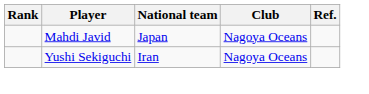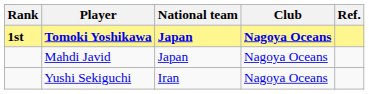 <table class="wikitable">
 <tr>
 <th>Rank</th>
 <th>Player</th>
 <th>National team</th>
 <th>Club</th>
 <th>Ref.</th>
+</tr>
+<tr bgcolor="#FFF68F">
+<td><strong>1st</strong></td>
+<td><strong><a href='#'>Tomoki Yoshikawa</a></strong></td>
+<td><strong> <a href='#'>Japan</a></strong></td>
+<td> <strong><a href='#'>Nagoya Oceans</a></strong></td>
+<td></td>
 </tr>
 <tr>
 <td></td>
 <td><a href='#'>Mahdi Javid</a></td>
 <td> <a href='#'>Japan</a></td>
 <td> <a href='#'>Nagoya Oceans</a></td>
 <td></td>
 </tr>
 <tr>
 <td></td>
 <td><a href='#'>Yushi Sekiguchi</a></td>
 <td> <a href='#'>Iran</a></td>
 <td> <a href='#'>Nagoya Oceans</a></td>
 <td></td>
 </tr>
 </table>
